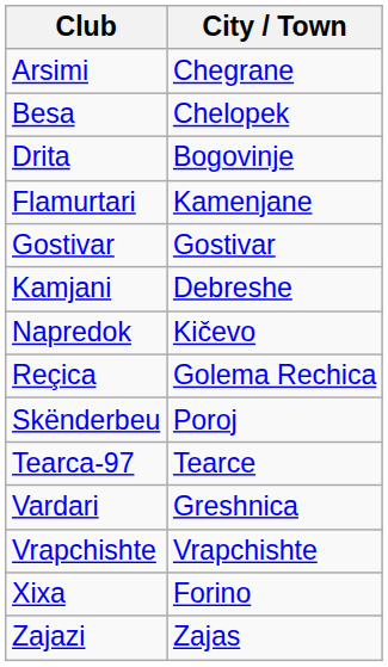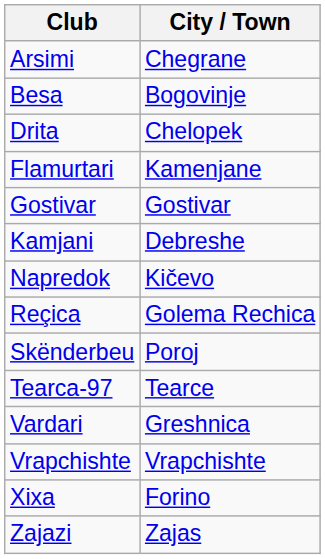 <table class="wikitable sortable">
 <tr>
 <th>Club</th>
 <th>City / Town</th>
 </tr>
 <tr>
 <td><a href='#'>Arsimi</a></td>
 <td><a href='#'>Chegrane</a></td>
 </tr>
 <tr>
 <td><a href='#'>Besa</a></td>
-<td><a href='#'>Chelopek</a></td>
+<td><a href='#'>Bogovinje</a></td>
 </tr>
 <tr>
 <td><a href='#'>Drita</a></td>
-<td><a href='#'>Bogovinje</a></td>
+<td><a href='#'>Chelopek</a></td>
 </tr>
 <tr>
 <td><a href='#'>Flamurtari</a></td>
 <td><a href='#'>Kamenjane</a></td>
 </tr>
 <tr>
 <td><a href='#'>Gostivar</a></td>
 <td><a href='#'>Gostivar</a></td>
 </tr>
 <tr>
 <td><a href='#'>Kamjani</a></td>
 <td><a href='#'>Debreshe</a></td>
 </tr>
 <tr>
 <td><a href='#'>Napredok</a></td>
 <td><a href='#'>Kičevo</a></td>
 </tr>
 <tr>
 <td><a href='#'>Reçica</a></td>
 <td><a href='#'>Golema Rechica</a></td>
 </tr>
 <tr>
 <td><a href='#'>Skënderbeu</a></td>
 <td><a href='#'>Poroj</a></td>
 </tr>
 <tr>
 <td><a href='#'>Tearca-97</a></td>
 <td><a href='#'>Tearce</a></td>
 </tr>
 <tr>
 <td><a href='#'>Vardari</a></td>
 <td><a href='#'>Greshnica</a></td>
 </tr>
 <tr>
 <td><a href='#'>Vrapchishte</a></td>
 <td><a href='#'>Vrapchishte</a></td>
 </tr>
 <tr>
 <td><a href='#'>Xixa</a></td>
 <td><a href='#'>Forino</a></td>
 </tr>
 <tr>
 <td><a href='#'>Zajazi</a></td>
 <td><a href='#'>Zajas</a></td>
 </tr>
 </table>
